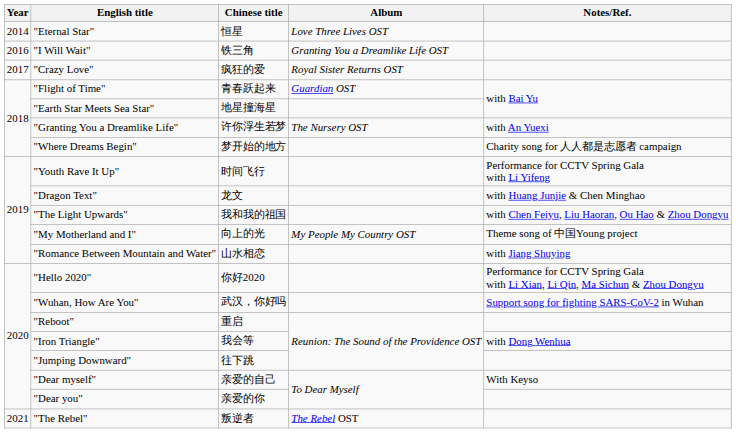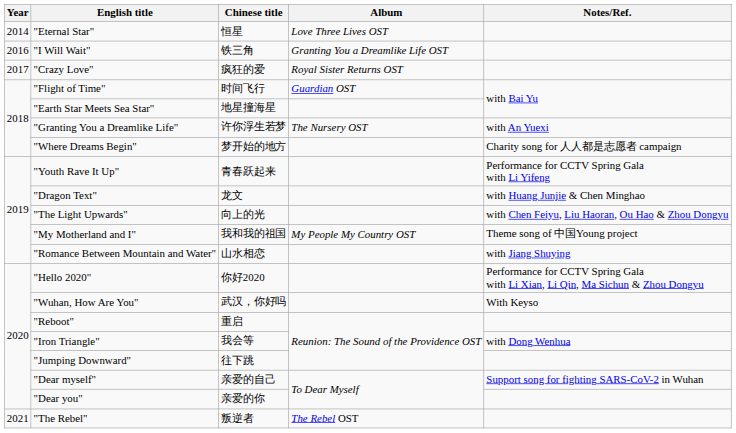 <table class="wikitable">
 <tr>
 <th>Year</th>
 <th>English title</th>
 <th>Chinese title</th>
 <th>Album</th>
 <th>Notes/Ref.</th>
 </tr>
 <tr>
 <td>2014</td>
 <td>"Eternal Star"</td>
 <td>恒星</td>
 <td><em>Love Three Lives OST</em></td>
 <td></td>
 </tr>
 <tr>
 <td>2016</td>
 <td>"I Will Wait"</td>
 <td>铁三角</td>
 <td><em>Granting You a Dreamlike Life OST</em></td>
 <td></td>
 </tr>
 <tr>
 <td>2017</td>
 <td>"Crazy Love"</td>
 <td>疯狂的爱</td>
 <td><em>Royal Sister Returns OST</em></td>
 <td></td>
 </tr>
 <tr>
 <td rowspan=4>2018</td>
 <td>"Flight of Time"</td>
-<td>青春跃起来</td>
+<td>时间飞行</td>
 <td><em><a href='#'>Guardian</a> OST</em></td>
 <td rowspan=2>with <a href='#'>Bai Yu</a></td>
 </tr>
 <tr>
 <td>"Earth Star Meets Sea Star"</td>
 <td>地星撞海星</td>
 <td></td>
 </tr>
 <tr>
 <td>"Granting You a Dreamlike Life"</td>
 <td>许你浮生若梦</td>
 <td><em>The Nursery OST</em></td>
 <td>with <a href='#'>An Yuexi</a></td>
 </tr>
 <tr>
 <td>"Where Dreams Begin"</td>
 <td>梦开始的地方</td>
 <td></td>
 <td>Charity song for 人人都是志愿者 campaign</td>
 </tr>
 <tr>
 <td rowspan=5>2019</td>
 <td>"Youth Rave It Up"</td>
-<td>时间飞行</td>
+<td>青春跃起来</td>
 <td></td>
 <td>Performance for CCTV Spring Gala<br>with <a href='#'>Li Yifeng</a></td>
 </tr>
 <tr>
 <td>"Dragon Text"</td>
 <td>龙文</td>
 <td></td>
 <td>with <a href='#'>Huang Junjie</a> & Chen Minghao</td>
 </tr>
 <tr>
 <td>"The Light Upwards"</td>
-<td>我和我的祖国</td>
+<td>向上的光</td>
 <td></td>
 <td>with <a href='#'>Chen Feiyu</a>, <a href='#'>Liu Haoran</a>, <a href='#'>Ou Hao</a> & <a href='#'>Zhou Dongyu</a></td>
 </tr>
 <tr>
 <td>"My Motherland and I"</td>
-<td>向上的光</td>
+<td>我和我的祖国</td>
 <td><em>My People My Country OST</em></td>
 <td>Theme song of 中国Young project</td>
 </tr>
 <tr>
 <td>"Romance Between Mountain and Water"</td>
 <td>山水相恋</td>
 <td></td>
 <td>with <a href='#'>Jiang Shuying</a></td>
 </tr>
 <tr>
 <td rowspan="7">2020</td>
 <td>"Hello 2020"</td>
 <td>你好2020</td>
 <td></td>
 <td>Performance for CCTV Spring Gala<br>with <a href='#'>Li Xian</a>, <a href='#'>Li Qin</a>, <a href='#'>Ma Sichun</a> & <a href='#'>Zhou Dongyu</a></td>
 </tr>
 <tr>
 <td>"Wuhan, How Are You"</td>
 <td>武汉，你好吗</td>
 <td></td>
-<td><a href='#'> Support song for fighting SARS-CoV-2</a> in Wuhan</td>
+<td>With Keyso</td>
 </tr>
 <tr>
 <td>"Reboot"</td>
 <td>重启</td>
 <td rowspan=3><em>Reunion: The Sound of the Providence OST</em></td>
 <td></td>
 </tr>
 <tr>
 <td>"Iron Triangle"</td>
 <td>我会等</td>
 <td>with <a href='#'>Dong Wenhua</a></td>
 </tr>
 <tr>
 <td>"Jumping Downward"</td>
 <td>往下跳</td>
 <td></td>
 </tr>
 <tr>
 <td>"Dear myself"</td>
 <td>亲爱的自己</td>
 <td rowspan=2><em>To Dear Myself	</em></td>
-<td>With Keyso</td>
+<td><a href='#'> Support song for fighting SARS-CoV-2</a> in Wuhan</td>
 </tr>
 <tr>
 <td>"Dear you"</td>
 <td>亲爱的你</td>
 <td></td>
 </tr>
 <tr>
 <td>2021</td>
 <td>"The Rebel"</td>
 <td>叛逆者</td>
 <td><em><a href='#'>The Rebel</a></em> OST</td>
 </tr>
 </table>
